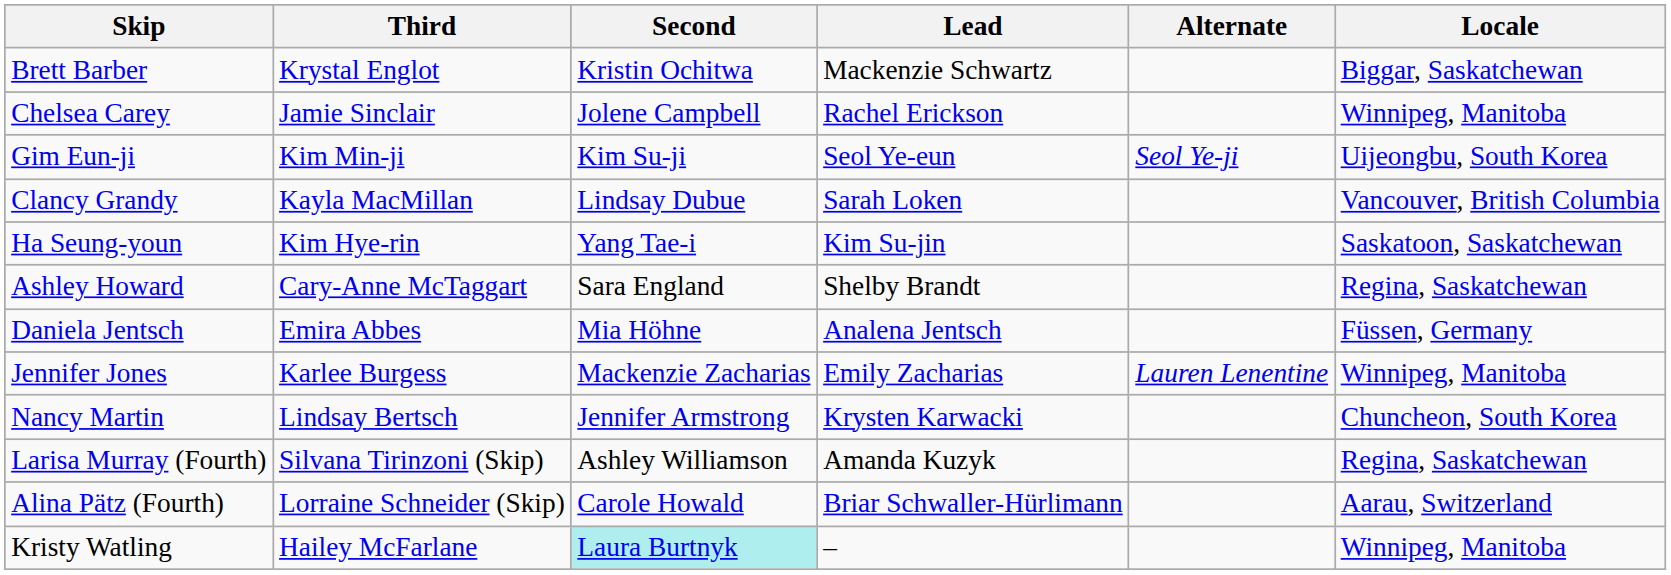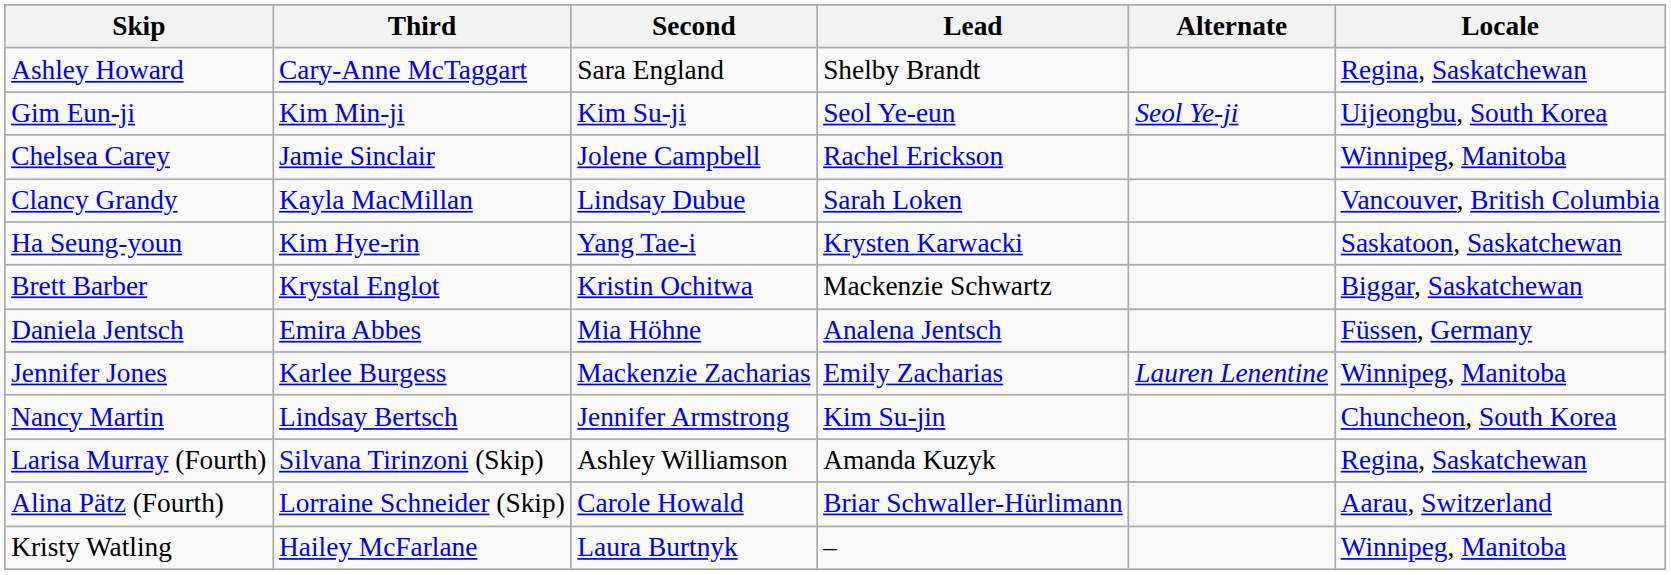 <table class=wikitable>
 <tr>
 <th scope="col">Skip</th>
 <th scope="col">Third</th>
 <th scope="col">Second</th>
 <th scope="col">Lead</th>
 <th scope="col">Alternate</th>
 <th scope="col">Locale</th>
 </tr>
 <tr>
-<td><a href='#'>Brett Barber</a></td>
-<td><a href='#'>Krystal Englot</a></td>
-<td><a href='#'>Kristin Ochitwa</a></td>
-<td>Mackenzie Schwartz</td>
+<td><a href='#'>Ashley Howard</a></td>
+<td><a href='#'>Cary-Anne McTaggart</a></td>
+<td>Sara England</td>
+<td>Shelby Brandt</td>
 <td></td>
-<td> <a href='#'>Biggar</a>, <a href='#'>Saskatchewan</a></td>
+<td> <a href='#'>Regina</a>, <a href='#'>Saskatchewan</a></td>
+</tr>
+<tr>
+<td><a href='#'>Gim Eun-ji</a></td>
+<td><a href='#'>Kim Min-ji</a></td>
+<td><a href='#'>Kim Su-ji</a></td>
+<td><a href='#'>Seol Ye-eun</a></td>
+<td><em><a href='#'>Seol Ye-ji</a></em></td>
+<td> <a href='#'>Uijeongbu</a>, <a href='#'>South Korea</a></td>
 </tr>
 <tr>
 <td><a href='#'>Chelsea Carey</a></td>
 <td><a href='#'>Jamie Sinclair</a></td>
 <td><a href='#'>Jolene Campbell</a></td>
 <td><a href='#'>Rachel Erickson</a></td>
 <td></td>
 <td> <a href='#'>Winnipeg</a>, <a href='#'>Manitoba</a></td>
-</tr>
-<tr>
-<td><a href='#'>Gim Eun-ji</a></td>
-<td><a href='#'>Kim Min-ji</a></td>
-<td><a href='#'>Kim Su-ji</a></td>
-<td><a href='#'>Seol Ye-eun</a></td>
-<td><em><a href='#'>Seol Ye-ji</a></em></td>
-<td> <a href='#'>Uijeongbu</a>, <a href='#'>South Korea</a></td>
 </tr>
 <tr>
 <td><a href='#'>Clancy Grandy</a></td>
 <td><a href='#'>Kayla MacMillan</a></td>
 <td><a href='#'>Lindsay Dubue</a></td>
 <td><a href='#'>Sarah Loken</a></td>
 <td></td>
 <td> <a href='#'>Vancouver</a>, <a href='#'>British Columbia</a></td>
 </tr>
 <tr>
 <td><a href='#'>Ha Seung-youn</a></td>
 <td><a href='#'>Kim Hye-rin</a></td>
 <td><a href='#'>Yang Tae-i</a></td>
-<td><a href='#'>Kim Su-jin</a></td>
+<td><a href='#'>Krysten Karwacki</a></td>
 <td></td>
 <td> <a href='#'>Saskatoon</a>, <a href='#'>Saskatchewan</a></td>
 </tr>
 <tr>
-<td><a href='#'>Ashley Howard</a></td>
-<td><a href='#'>Cary-Anne McTaggart</a></td>
-<td>Sara England</td>
-<td>Shelby Brandt</td>
+<td><a href='#'>Brett Barber</a></td>
+<td><a href='#'>Krystal Englot</a></td>
+<td><a href='#'>Kristin Ochitwa</a></td>
+<td>Mackenzie Schwartz</td>
 <td></td>
-<td> <a href='#'>Regina</a>, <a href='#'>Saskatchewan</a></td>
+<td> <a href='#'>Biggar</a>, <a href='#'>Saskatchewan</a></td>
 </tr>
 <tr>
 <td><a href='#'>Daniela Jentsch</a></td>
 <td><a href='#'>Emira Abbes</a></td>
 <td><a href='#'>Mia Höhne</a></td>
 <td><a href='#'>Analena Jentsch</a></td>
 <td></td>
 <td> <a href='#'>Füssen</a>, <a href='#'>Germany</a></td>
 </tr>
 <tr>
 <td><a href='#'>Jennifer Jones</a></td>
 <td><a href='#'>Karlee Burgess</a></td>
 <td><a href='#'>Mackenzie Zacharias</a></td>
 <td><a href='#'>Emily Zacharias</a></td>
 <td><em><a href='#'>Lauren Lenentine</a></em></td>
 <td> <a href='#'>Winnipeg</a>, <a href='#'>Manitoba</a></td>
 </tr>
 <tr>
 <td><a href='#'>Nancy Martin</a></td>
 <td><a href='#'>Lindsay Bertsch</a></td>
 <td><a href='#'>Jennifer Armstrong</a></td>
-<td><a href='#'>Krysten Karwacki</a></td>
+<td><a href='#'>Kim Su-jin</a></td>
 <td></td>
 <td> <a href='#'>Chuncheon</a>, <a href='#'>South Korea</a></td>
 </tr>
 <tr>
 <td><a href='#'>Larisa Murray</a> (Fourth)</td>
 <td><a href='#'>Silvana Tirinzoni</a> (Skip)</td>
 <td>Ashley Williamson</td>
 <td>Amanda Kuzyk</td>
 <td></td>
 <td> <a href='#'>Regina</a>, <a href='#'>Saskatchewan</a></td>
 </tr>
 <tr>
 <td><a href='#'>Alina Pätz</a> (Fourth)</td>
 <td><a href='#'>Lorraine Schneider</a> (Skip)</td>
 <td><a href='#'>Carole Howald</a></td>
 <td><a href='#'>Briar Schwaller-Hürlimann</a></td>
 <td></td>
 <td> <a href='#'>Aarau</a>, <a href='#'>Switzerland</a></td>
 </tr>
 <tr>
 <td>Kristy Watling</td>
 <td><a href='#'>Hailey McFarlane</a></td>
-<td style="background: paleturquoise;"><a href='#'>Laura Burtnyk</a></td>
+<td><a href='#'>Laura Burtnyk</a></td>
 <td>–</td>
 <td></td>
 <td> <a href='#'>Winnipeg</a>, <a href='#'>Manitoba</a></td>
 </tr>
 </table>
